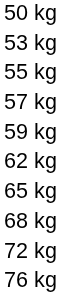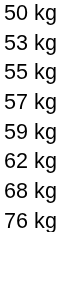 <table>
 <tr>
 <td>50 kg</td>
 <td></td>
 <td></td>
 <td></td>
 </tr>
 <tr>
 <td>53 kg</td>
 <td></td>
 <td></td>
 <td></td>
 </tr>
 <tr>
 <td>55 kg</td>
 <td></td>
 <td></td>
 <td></td>
 </tr>
 <tr>
 <td rowspan=2>57 kg</td>
 <td rowspan=2></td>
 <td rowspan=2></td>
 <td></td>
 </tr>
 <tr>
 <td></td>
 </tr>
 <tr>
 <td rowspan=2>59 kg</td>
 <td rowspan=2></td>
 <td rowspan=2></td>
 <td></td>
 </tr>
 <tr>
 <td></td>
 </tr>
 <tr>
 <td>62 kg</td>
 <td></td>
 <td></td>
 <td></td>
 </tr>
 <tr>
-<td>65 kg</td>
-<td></td>
-<td></td>
-<td></td>
-</tr>
-<tr>
 <td>68 kg</td>
-<td></td>
-<td></td>
-<td></td>
-</tr>
-<tr>
-<td>72 kg</td>
 <td></td>
 <td></td>
 <td></td>
 </tr>
 <tr>
 <td rowspan=2>76 kg</td>
 <td rowspan=2></td>
 <td rowspan=2></td>
 <td></td>
 </tr>
 <tr>
 <td></td>
 </tr>
 </table>
